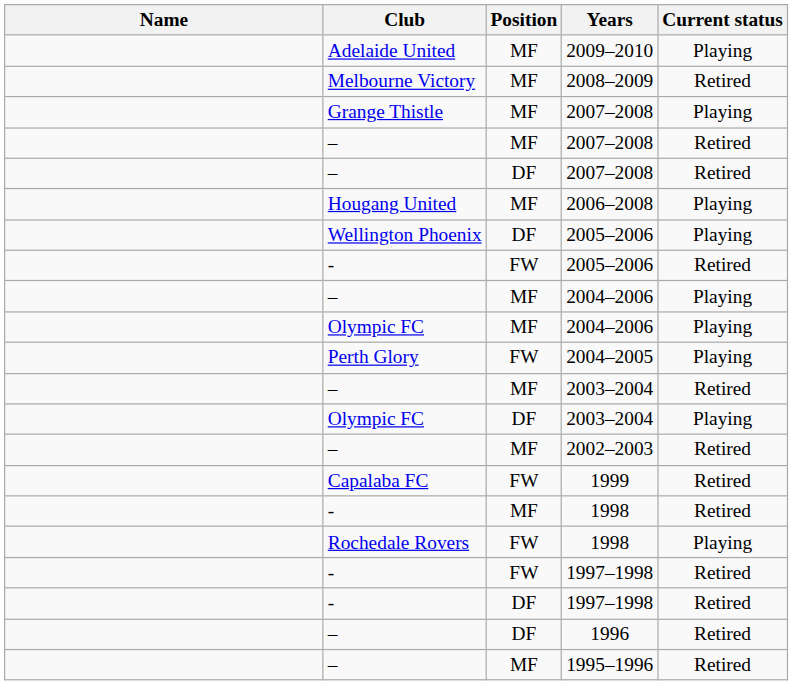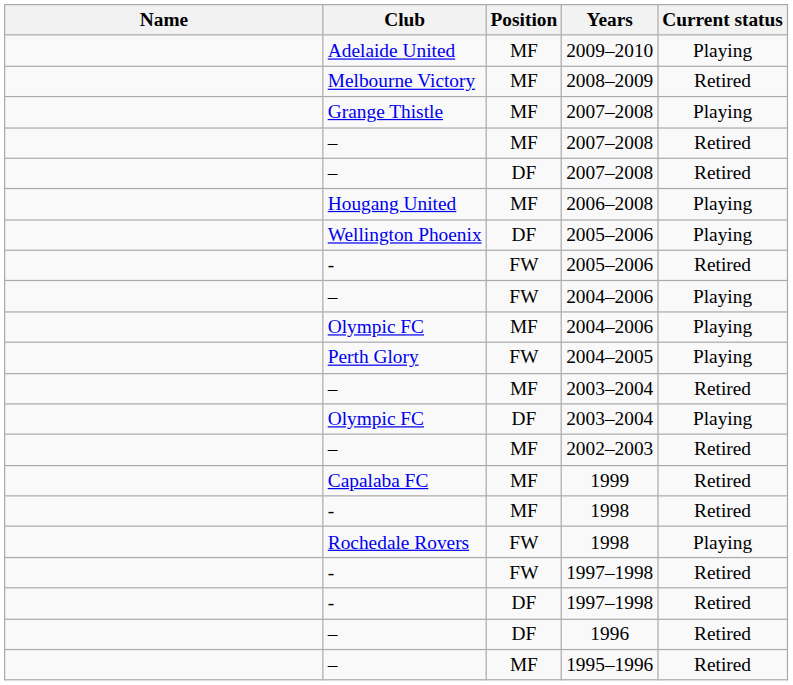 <table class="wikitable sortable" style="text-align: center;">
 <tr>
 <th style="width:16em">Name</th>
 <th>Club</th>
 <th>Position</th>
 <th>Years</th>
 <th>Current status</th>
 </tr>
 <tr>
 <td align="left"></td>
 <td align="left"> <a href='#'>Adelaide United</a></td>
 <td>MF</td>
 <td>2009–2010</td>
 <td>Playing</td>
 </tr>
 <tr>
 <td align="left"></td>
 <td align="left"> <a href='#'>Melbourne Victory</a></td>
 <td>MF</td>
 <td>2008–2009</td>
 <td>Retired</td>
 </tr>
 <tr>
 <td align="left"></td>
 <td align="left"> <a href='#'>Grange Thistle</a></td>
 <td>MF</td>
 <td>2007–2008</td>
 <td>Playing</td>
 </tr>
 <tr>
 <td align="left"></td>
 <td align="left">–</td>
 <td>MF</td>
 <td>2007–2008</td>
 <td>Retired</td>
 </tr>
 <tr>
 <td align="left"></td>
 <td align="left">–</td>
 <td>DF</td>
 <td>2007–2008</td>
 <td>Retired</td>
 </tr>
 <tr>
 <td align="left"></td>
 <td align="left"> <a href='#'>Hougang United</a></td>
 <td>MF</td>
 <td>2006–2008</td>
 <td>Playing</td>
 </tr>
 <tr>
 <td align="left"></td>
 <td align="left"> <a href='#'>Wellington Phoenix</a></td>
 <td>DF</td>
 <td>2005–2006</td>
 <td>Playing</td>
 </tr>
 <tr>
 <td align="left"></td>
 <td align="left">-</td>
 <td>FW</td>
 <td>2005–2006</td>
 <td>Retired</td>
 </tr>
 <tr>
 <td align="left"></td>
 <td align="left">–</td>
-<td>MF</td>
+<td>FW</td>
 <td>2004–2006</td>
 <td>Playing</td>
 </tr>
 <tr>
 <td align="left"></td>
 <td align="left"> <a href='#'>Olympic FC</a></td>
 <td>MF</td>
 <td>2004–2006</td>
 <td>Playing</td>
 </tr>
 <tr>
 <td align="left"></td>
 <td align="left"> <a href='#'>Perth Glory</a></td>
 <td>FW</td>
 <td>2004–2005</td>
 <td>Playing</td>
 </tr>
 <tr>
 <td align="left"></td>
 <td align="left">–</td>
 <td>MF</td>
 <td>2003–2004</td>
 <td>Retired</td>
 </tr>
 <tr>
 <td align="left"></td>
 <td align="left"> <a href='#'>Olympic FC</a></td>
 <td>DF</td>
 <td>2003–2004</td>
 <td>Playing</td>
 </tr>
 <tr>
 <td align="left"></td>
 <td align="left">–</td>
 <td>MF</td>
 <td>2002–2003</td>
 <td>Retired</td>
 </tr>
 <tr>
 <td align="left"></td>
 <td align="left"> <a href='#'>Capalaba FC</a></td>
-<td>FW</td>
+<td>MF</td>
 <td>1999</td>
 <td>Retired</td>
 </tr>
 <tr>
 <td align="left"></td>
 <td align="left">-</td>
 <td>MF</td>
 <td>1998</td>
 <td>Retired</td>
 </tr>
 <tr>
 <td align="left"></td>
 <td align="left"> <a href='#'>Rochedale Rovers</a></td>
 <td>FW</td>
 <td>1998</td>
 <td>Playing</td>
 </tr>
 <tr>
 <td align="left"></td>
 <td align="left">-</td>
 <td>FW</td>
 <td>1997–1998</td>
 <td>Retired</td>
 </tr>
 <tr>
 <td align="left"></td>
 <td align="left">-</td>
 <td>DF</td>
 <td>1997–1998</td>
 <td>Retired</td>
 </tr>
 <tr>
 <td align="left"></td>
 <td align="left">–</td>
 <td>DF</td>
 <td>1996</td>
 <td>Retired</td>
 </tr>
 <tr>
 <td align="left"></td>
 <td align="left">–</td>
 <td>MF</td>
 <td>1995–1996</td>
 <td>Retired</td>
 </tr>
 </table>
